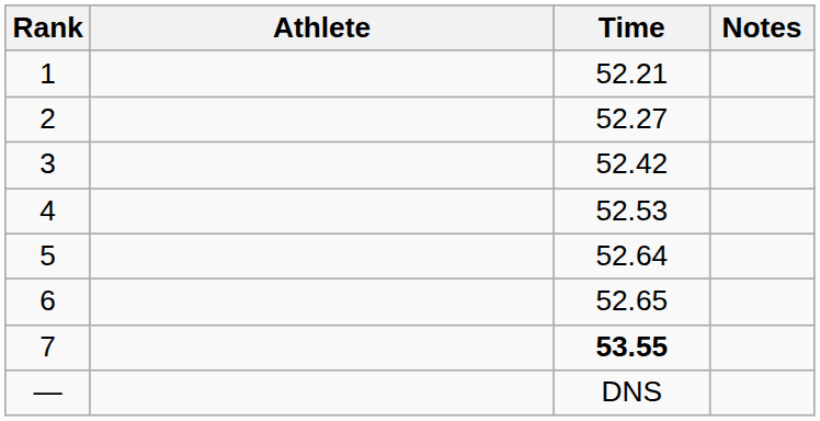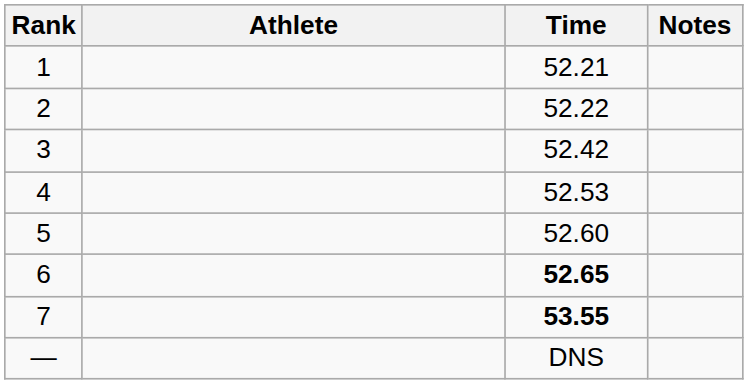 <table class="wikitable" style="text-align:center">
 <tr>
 <th width=40>Rank</th>
 <th width=250>Athlete</th>
 <th width=80>Time</th>
 <th width=50>Notes</th>
 </tr>
 <tr>
 <td>1</td>
 <td align=left></td>
 <td>52.21</td>
 <td></td>
 </tr>
 <tr>
 <td>2</td>
 <td align=left></td>
-<td>52.27</td>
+<td>52.22</td>
 <td></td>
 </tr>
 <tr>
 <td>3</td>
 <td align=left></td>
 <td>52.42</td>
 <td></td>
 </tr>
 <tr>
 <td>4</td>
 <td align=left></td>
 <td>52.53</td>
 <td></td>
 </tr>
 <tr>
 <td>5</td>
 <td align=left></td>
-<td>52.64</td>
+<td>52.60</td>
 <td></td>
 </tr>
 <tr>
 <td>6</td>
 <td align=left></td>
-<td>52.65</td>
+<td><strong>52.65</strong></td>
 <td></td>
 </tr>
 <tr>
 <td>7</td>
 <td align=left></td>
 <td><strong>53.55</strong></td>
 <td></td>
 </tr>
 <tr>
 <td>—</td>
 <td align=left></td>
 <td>DNS</td>
 <td></td>
 </tr>
 </table>
